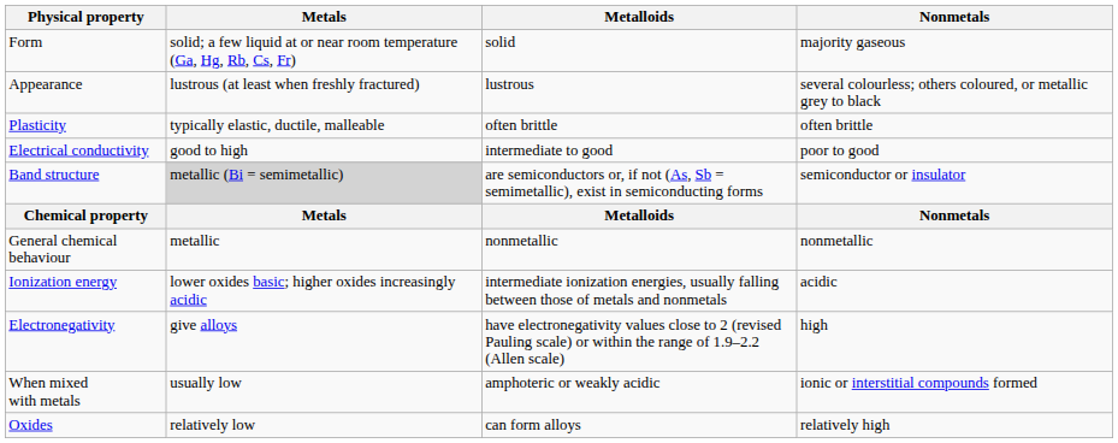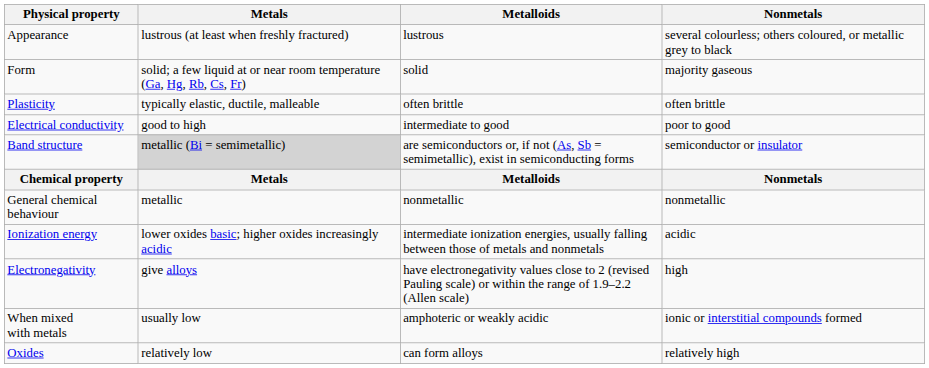 <table class="wikitable">
 <tr valign=top>
 <th scope="col" style="width:10em;">Physical property</th>
 <th scope="col" style="width:20em;">Metals</th>
 <th scope="col" style="width:20em;">Metalloids</th>
 <th scope="col" style="width:20em;">Nonmetals</th>
 </tr>
 <tr valign=top>
+<td scope="row">Appearance</td>
+<td>lustrous (at least when freshly fractured)</td>
+<td>lustrous</td>
+<td>several colourless; others coloured, or metallic grey to black</td>
+</tr>
+<tr valign=top>
 <td scope="row">Form</td>
 <td>solid; a few liquid at or near room temperature (<a href='#'>Ga</a>, <a href='#'>Hg</a>, <a href='#'>Rb</a>, <a href='#'>Cs</a>, <a href='#'>Fr</a>)</td>
 <td>solid</td>
 <td>majority gaseous</td>
-</tr>
-<tr valign=top>
-<td scope="row">Appearance</td>
-<td>lustrous (at least when freshly fractured)</td>
-<td>lustrous</td>
-<td>several colourless; others coloured, or metallic grey to black</td>
 </tr>
 <tr valign=top>
 <td scope="row"><a href='#'>Plasticity</a></td>
 <td>typically elastic, ductile, malleable</td>
 <td>often brittle</td>
 <td>often brittle</td>
 </tr>
 <tr valign=top>
 <td scope="row"><a href='#'>Electrical conductivity</a></td>
 <td>good to high</td>
 <td>intermediate to good</td>
 <td>poor to good</td>
 </tr>
 <tr valign=top>
 <td scope="row"><a href='#'>Band structure</a></td>
 <td style="background: lightgrey;">metallic (<a href='#'>Bi</a> = semimetallic)</td>
 <td>are semiconductors or, if not (<a href='#'>As</a>, <a href='#'>Sb</a> = semimetallic), exist in semiconducting forms</td>
 <td>semiconductor or <a href='#'>insulator</a></td>
 </tr>
 <tr valign=top>
 <th scope="col" style="width:10em;">Chemical property</th>
 <th scope="col" style="width:20em;">Metals</th>
 <th scope="col" style="width:20em;">Metalloids</th>
 <th scope="col" style="width:20em;">Nonmetals</th>
 </tr>
 <tr valign=top>
 <td>General chemical behaviour</td>
 <td>metallic</td>
 <td>nonmetallic</td>
 <td>nonmetallic</td>
 </tr>
 <tr valign=top>
 <td scope="row"><a href='#'>Ionization energy</a></td>
 <td>lower oxides <a href='#'>basic</a>; higher oxides increasingly <a href='#'>acidic</a></td>
 <td>intermediate ionization energies, usually falling between those of metals and nonmetals</td>
 <td>acidic</td>
 </tr>
 <tr valign=top>
 <td scope="row"><a href='#'>Electronegativity</a></td>
 <td>give <a href='#'>alloys</a></td>
 <td>have electronegativity values close to 2 (revised Pauling scale) or within the range of 1.9–2.2 (Allen scale)</td>
 <td>high</td>
 </tr>
 <tr valign=top>
 <td scope="row">When mixed<br>with metals</td>
 <td>usually low</td>
 <td>amphoteric or weakly acidic</td>
 <td>ionic or <a href='#'>interstitial compounds</a> formed</td>
 </tr>
 <tr valign=top>
 <td scope="row"><a href='#'>Oxides</a></td>
 <td>relatively low</td>
 <td>can form alloys</td>
 <td>relatively high</td>
 </tr>
 </table>
